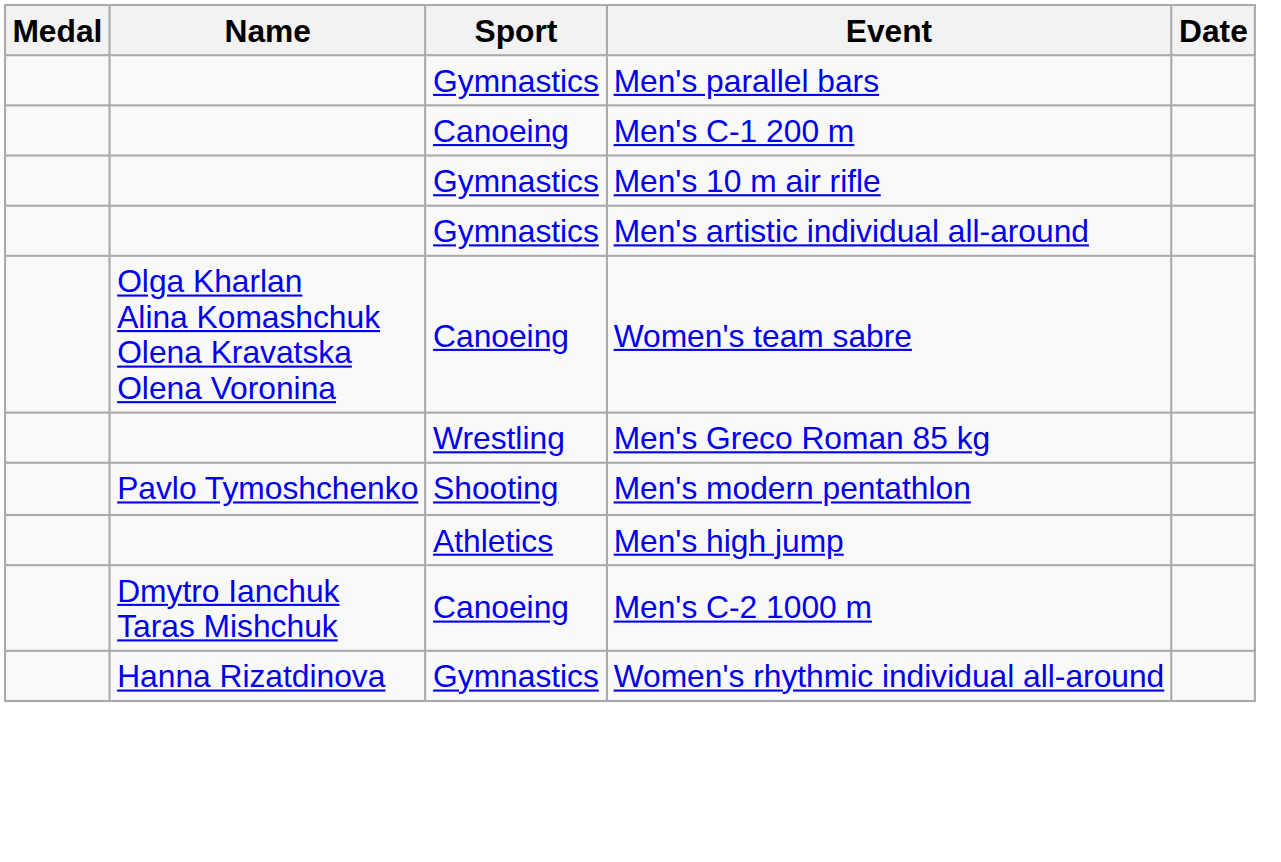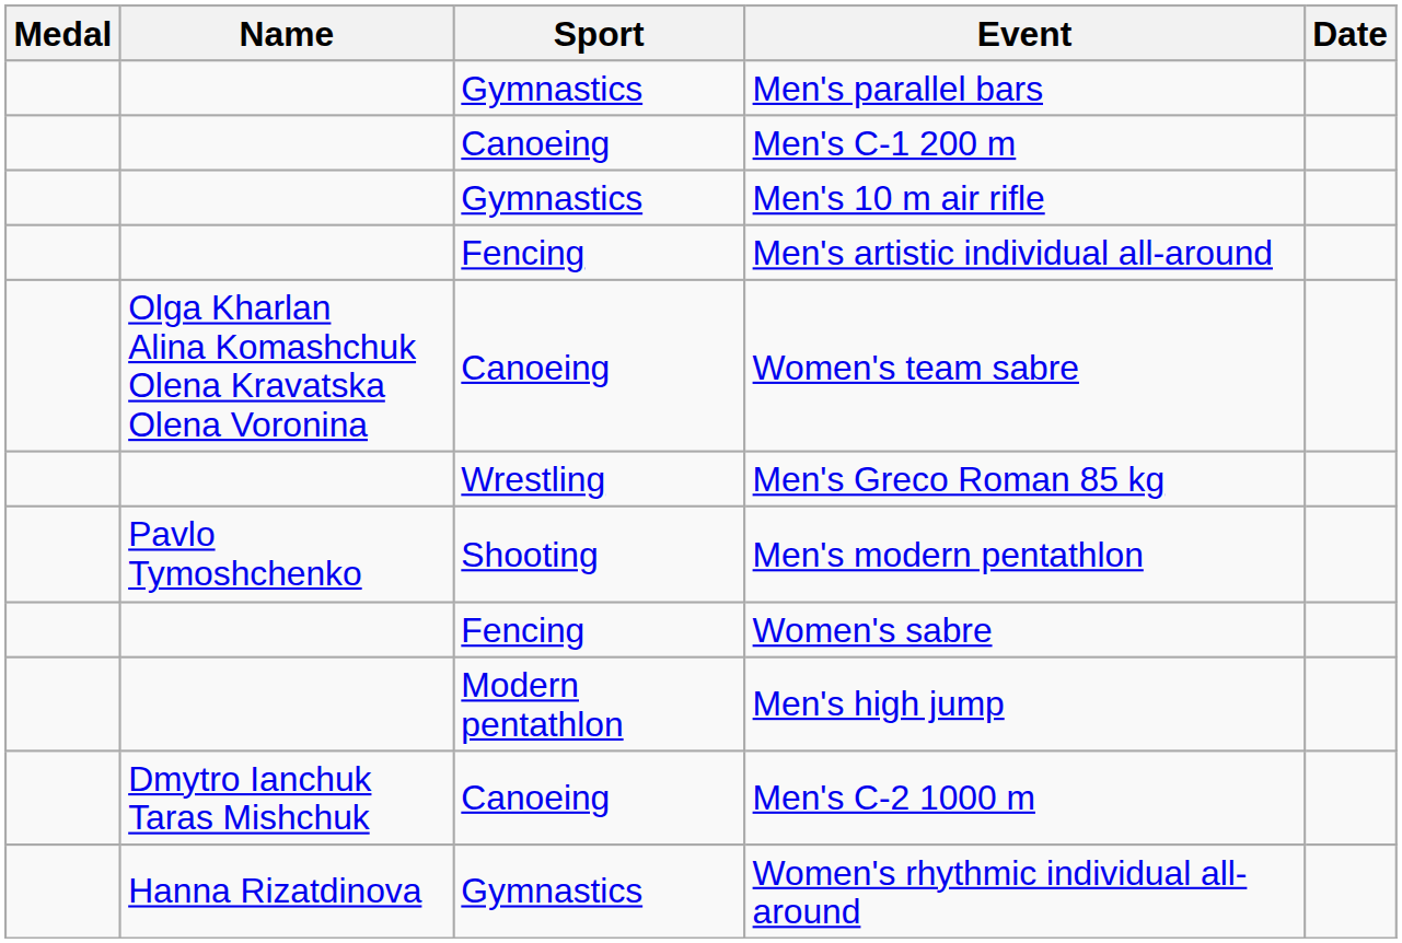 <table class="wikitable sortable"  style="font-size:95%">
 <tr>
 <th>Medal</th>
 <th>Name</th>
 <th>Sport</th>
 <th>Event</th>
 <th>Date</th>
 </tr>
 <tr>
 <td></td>
 <td></td>
 <td><a href='#'>Gymnastics</a></td>
 <td><a href='#'>Men's parallel bars</a></td>
 <td></td>
 </tr>
 <tr>
 <td></td>
 <td></td>
 <td><a href='#'>Canoeing</a></td>
 <td><a href='#'>Men's C-1 200 m</a></td>
 <td></td>
 </tr>
 <tr>
 <td></td>
 <td></td>
 <td><a href='#'>Gymnastics</a></td>
 <td><a href='#'>Men's 10 m air rifle</a></td>
 <td></td>
 </tr>
 <tr>
 <td></td>
 <td></td>
-<td><a href='#'>Gymnastics</a></td>
+<td><a href='#'>Fencing</a></td>
 <td><a href='#'>Men's artistic individual all-around</a></td>
 <td></td>
 </tr>
 <tr>
 <td></td>
 <td><a href='#'>Olga Kharlan</a><br><a href='#'>Alina Komashchuk</a><br><a href='#'>Olena Kravatska</a><br><a href='#'>Olena Voronina</a></td>
 <td><a href='#'>Canoeing</a></td>
 <td><a href='#'>Women's team sabre</a></td>
 <td></td>
 </tr>
 <tr>
 <td></td>
 <td></td>
 <td><a href='#'>Wrestling</a></td>
 <td><a href='#'>Men's Greco Roman 85 kg</a></td>
 <td></td>
 </tr>
 <tr>
 <td></td>
 <td><a href='#'>Pavlo Tymoshchenko</a></td>
 <td><a href='#'>Shooting</a></td>
 <td><a href='#'>Men's modern pentathlon</a></td>
 <td></td>
 </tr>
 <tr>
 <td></td>
 <td></td>
-<td><a href='#'>Athletics</a></td>
+<td><a href='#'>Fencing</a></td>
+<td><a href='#'>Women's sabre</a></td>
+<td></td>
+</tr>
+<tr>
+<td></td>
+<td></td>
+<td><a href='#'>Modern pentathlon</a></td>
 <td><a href='#'>Men's high jump</a></td>
 <td></td>
 </tr>
 <tr>
 <td></td>
 <td><a href='#'>Dmytro Ianchuk</a><br><a href='#'>Taras Mishchuk</a></td>
 <td><a href='#'>Canoeing</a></td>
 <td><a href='#'>Men's C-2 1000 m</a></td>
 <td></td>
 </tr>
 <tr>
 <td></td>
 <td><a href='#'>Hanna Rizatdinova</a></td>
 <td><a href='#'>Gymnastics</a></td>
 <td><a href='#'>Women's rhythmic individual all-around</a></td>
 <td></td>
 </tr>
 <tr>
 </tr>
 </table>
